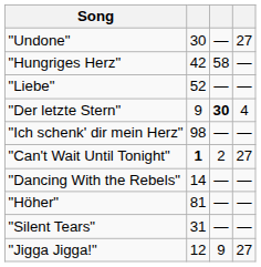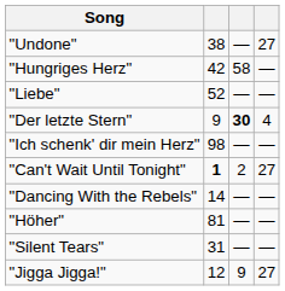 <table class="wikitable" style="text-align:center">
 <tr>
 <th>Song</th>
 <th></th>
 <th></th>
 <th></th>
 </tr>
 <tr>
 <td align="left">"Undone"</td>
-<td>30</td>
+<td>38</td>
 <td>—</td>
 <td>27</td>
 </tr>
 <tr>
 <td align="left">"Hungriges Herz"</td>
 <td>42</td>
 <td>58</td>
 <td>—</td>
 </tr>
 <tr>
 <td align="left">"Liebe"</td>
 <td>52</td>
 <td>—</td>
 <td>—</td>
 </tr>
 <tr>
 <td align="left">"Der letzte Stern"</td>
 <td>9</td>
 <td><strong>30</strong></td>
 <td>4</td>
 </tr>
 <tr>
 <td align="left">"Ich schenk' dir mein Herz"</td>
 <td>98</td>
 <td>—</td>
 <td>—</td>
 </tr>
 <tr>
 <td align="left">"Can't Wait Until Tonight"</td>
 <td><strong>1</strong></td>
 <td>2</td>
 <td>27</td>
 </tr>
 <tr>
 <td align="left">"Dancing With the Rebels"</td>
 <td>14</td>
 <td>—</td>
 <td>—</td>
 </tr>
 <tr>
 <td align="left">"Höher"</td>
 <td>81</td>
 <td>—</td>
 <td>—</td>
 </tr>
 <tr>
 <td align="left">"Silent Tears"</td>
 <td>31</td>
 <td>—</td>
 <td>—</td>
 </tr>
 <tr>
 <td align="left">"Jigga Jigga!"</td>
 <td>12</td>
 <td>9</td>
 <td>27</td>
 </tr>
 </table>
